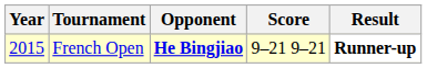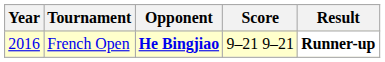 <table class="sortable wikitable" style="font-size: 90%;">
 <tr>
 <th>Year</th>
 <th>Tournament</th>
 <th>Opponent</th>
 <th>Score</th>
 <th>Result</th>
 </tr>
 <tr style="background:#FFFFCC">
-<td align="center"><a href='#'>2015</a></td>
+<td align="center"><a href='#'>2016</a></td>
 <td align="left"><a href='#'>French Open</a></td>
 <td align="left"><strong> <a href='#'>He Bingjiao</a></strong></td>
 <td align="left">9–21 9–21</td>
 <td style="text-align:left; background:white"> <strong>Runner-up</strong></td>
 </tr>
 </table>
